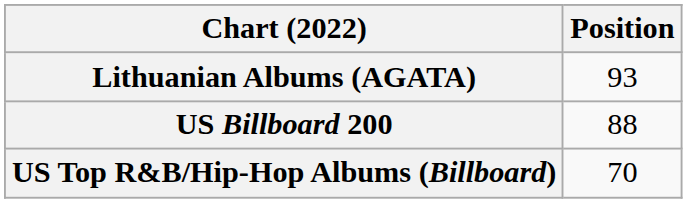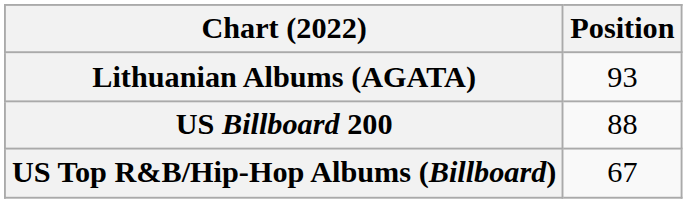 <table class="wikitable sortable plainrowheaders" style="text-align:center">
 <tr>
 <th scope="col">Chart (2022)</th>
 <th scope="col">Position</th>
 </tr>
 <tr>
 <th scope="row">Lithuanian Albums (AGATA)</th>
 <td>93</td>
 </tr>
 <tr>
 <th scope="row">US <em>Billboard</em> 200</th>
 <td>88</td>
 </tr>
 <tr>
 <th scope="row">US Top R&B/Hip-Hop Albums (<em>Billboard</em>)</th>
-<td>70</td>
+<td>67</td>
 </tr>
 </table>
